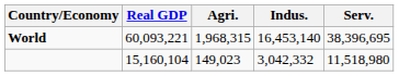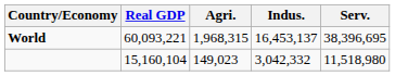 <table class="wikitable sortable">
 <tr>
 <th>Country/Economy</th>
 <th><a href='#'>Real GDP</a></th>
 <th>Agri.</th>
 <th>Indus.</th>
 <th>Serv.</th>
 </tr>
 <tr>
 <td><strong> World</strong></td>
 <td>60,093,221</td>
 <td>1,968,315</td>
-<td>16,453,140</td>
+<td>16,453,137</td>
 <td>38,396,695</td>
 </tr>
 <tr>
 <td></td>
 <td>15,160,104</td>
 <td>149,023</td>
 <td>3,042,332</td>
 <td>11,518,980</td>
 </tr>
 </table>
